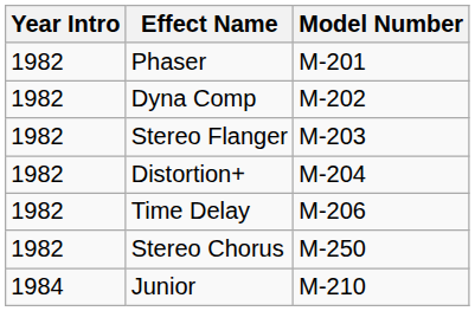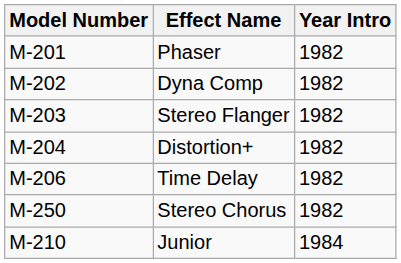 <table class="wikitable">
 <tr>
+<th>Model Number</th>
+<th>Effect Name</th>
 <th>Year Intro</th>
-<th>Effect Name</th>
-<th>Model Number</th>
 </tr>
 <tr>
+<td>M-201</td>
+<td>Phaser</td>
 <td>1982</td>
-<td>Phaser</td>
-<td>M-201</td>
 </tr>
 <tr>
+<td>M-202</td>
+<td>Dyna Comp</td>
 <td>1982</td>
-<td>Dyna Comp</td>
-<td>M-202</td>
 </tr>
 <tr>
+<td>M-203</td>
+<td>Stereo Flanger</td>
 <td>1982</td>
-<td>Stereo Flanger</td>
-<td>M-203</td>
 </tr>
 <tr>
+<td>M-204</td>
+<td>Distortion+</td>
 <td>1982</td>
-<td>Distortion+</td>
-<td>M-204</td>
 </tr>
 <tr>
+<td>M-206</td>
+<td>Time Delay</td>
 <td>1982</td>
-<td>Time Delay</td>
-<td>M-206</td>
 </tr>
 <tr>
+<td>M-250</td>
+<td>Stereo Chorus</td>
 <td>1982</td>
-<td>Stereo Chorus</td>
-<td>M-250</td>
 </tr>
 <tr>
+<td>M-210</td>
+<td>Junior</td>
 <td>1984</td>
-<td>Junior</td>
-<td>M-210</td>
 </tr>
 </table>
